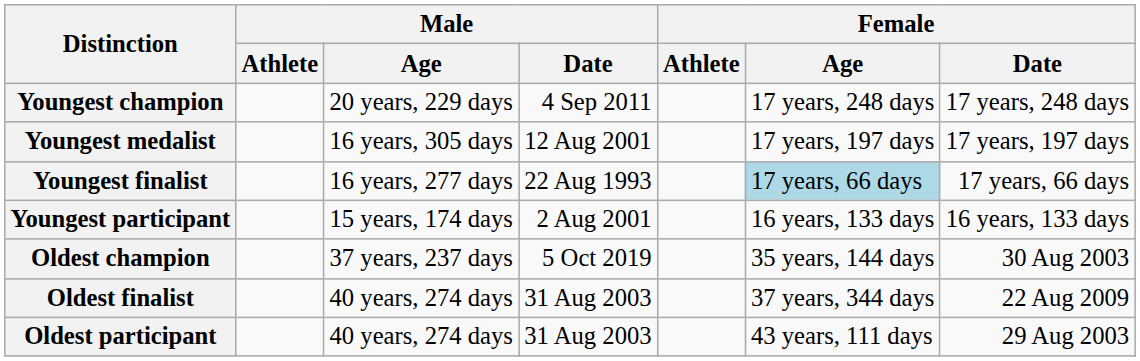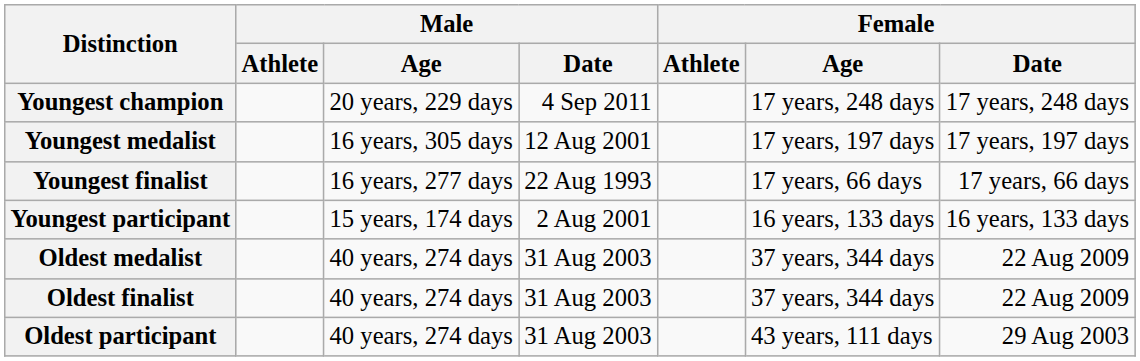 <table class="wikitable">
 <tr>
 <th rowspan="2">Distinction</th>
 <th colspan="3">Male</th>
 <th colspan="3">Female</th>
 </tr>
 <tr>
 <th>Athlete</th>
 <th>Age</th>
 <th>Date</th>
 <th>Athlete</th>
 <th>Age</th>
 <th>Date</th>
 </tr>
 <tr>
 <th>Youngest champion</th>
 <td align="left"></td>
 <td align="left">20 years, 229 days</td>
 <td align="right">4 Sep 2011</td>
 <td align="left"></td>
 <td align="left">17 years, 248 days</td>
 <td align="right">17 years, 248 days</td>
 </tr>
 <tr>
 <th>Youngest medalist</th>
 <td align="left"></td>
 <td align="left">16 years, 305 days</td>
 <td align="right">12 Aug 2001</td>
 <td align="left"></td>
 <td align="left">17 years, 197 days</td>
 <td align="right">17 years, 197 days</td>
 </tr>
 <tr>
 <th>Youngest finalist</th>
 <td align="left"></td>
 <td align="left">16 years, 277 days</td>
 <td align="right">22 Aug 1993</td>
 <td align="left"></td>
-<td align="left" style="background: lightblue;">17 years, 66 days</td>
+<td align="left">17 years, 66 days</td>
 <td align="right">17 years, 66 days</td>
 </tr>
 <tr>
 <th>Youngest participant</th>
 <td align="left"></td>
 <td align="left">15 years, 174 days</td>
 <td align="right">2 Aug 2001</td>
 <td align="left"></td>
 <td align="left">16 years, 133 days</td>
 <td align="right">16 years, 133 days</td>
 </tr>
 <tr>
-<th>Oldest champion</th>
+<th>Oldest medalist</th>
 <td align="left"></td>
-<td align="left">37 years, 237 days</td>
-<td align="right">5 Oct 2019</td>
+<td align="left">40 years, 274 days</td>
+<td align="right">31 Aug 2003</td>
 <td align="left"></td>
-<td align="left">35 years, 144 days</td>
-<td align="right">30 Aug 2003</td>
+<td align="left">37 years, 344 days</td>
+<td align="right">22 Aug 2009</td>
 </tr>
 <tr>
 <th>Oldest finalist</th>
 <td align="left"></td>
 <td align="left">40 years, 274 days</td>
 <td align="right">31 Aug 2003</td>
 <td align="left"></td>
 <td align="left">37 years, 344 days</td>
 <td align="right">22 Aug 2009</td>
 </tr>
 <tr>
 <th>Oldest participant</th>
 <td align="left"></td>
 <td align="left">40 years, 274 days</td>
 <td align="right">31 Aug 2003</td>
 <td align="left"></td>
 <td align="left">43 years, 111 days</td>
 <td align="right">29 Aug 2003</td>
 </tr>
 </table>
